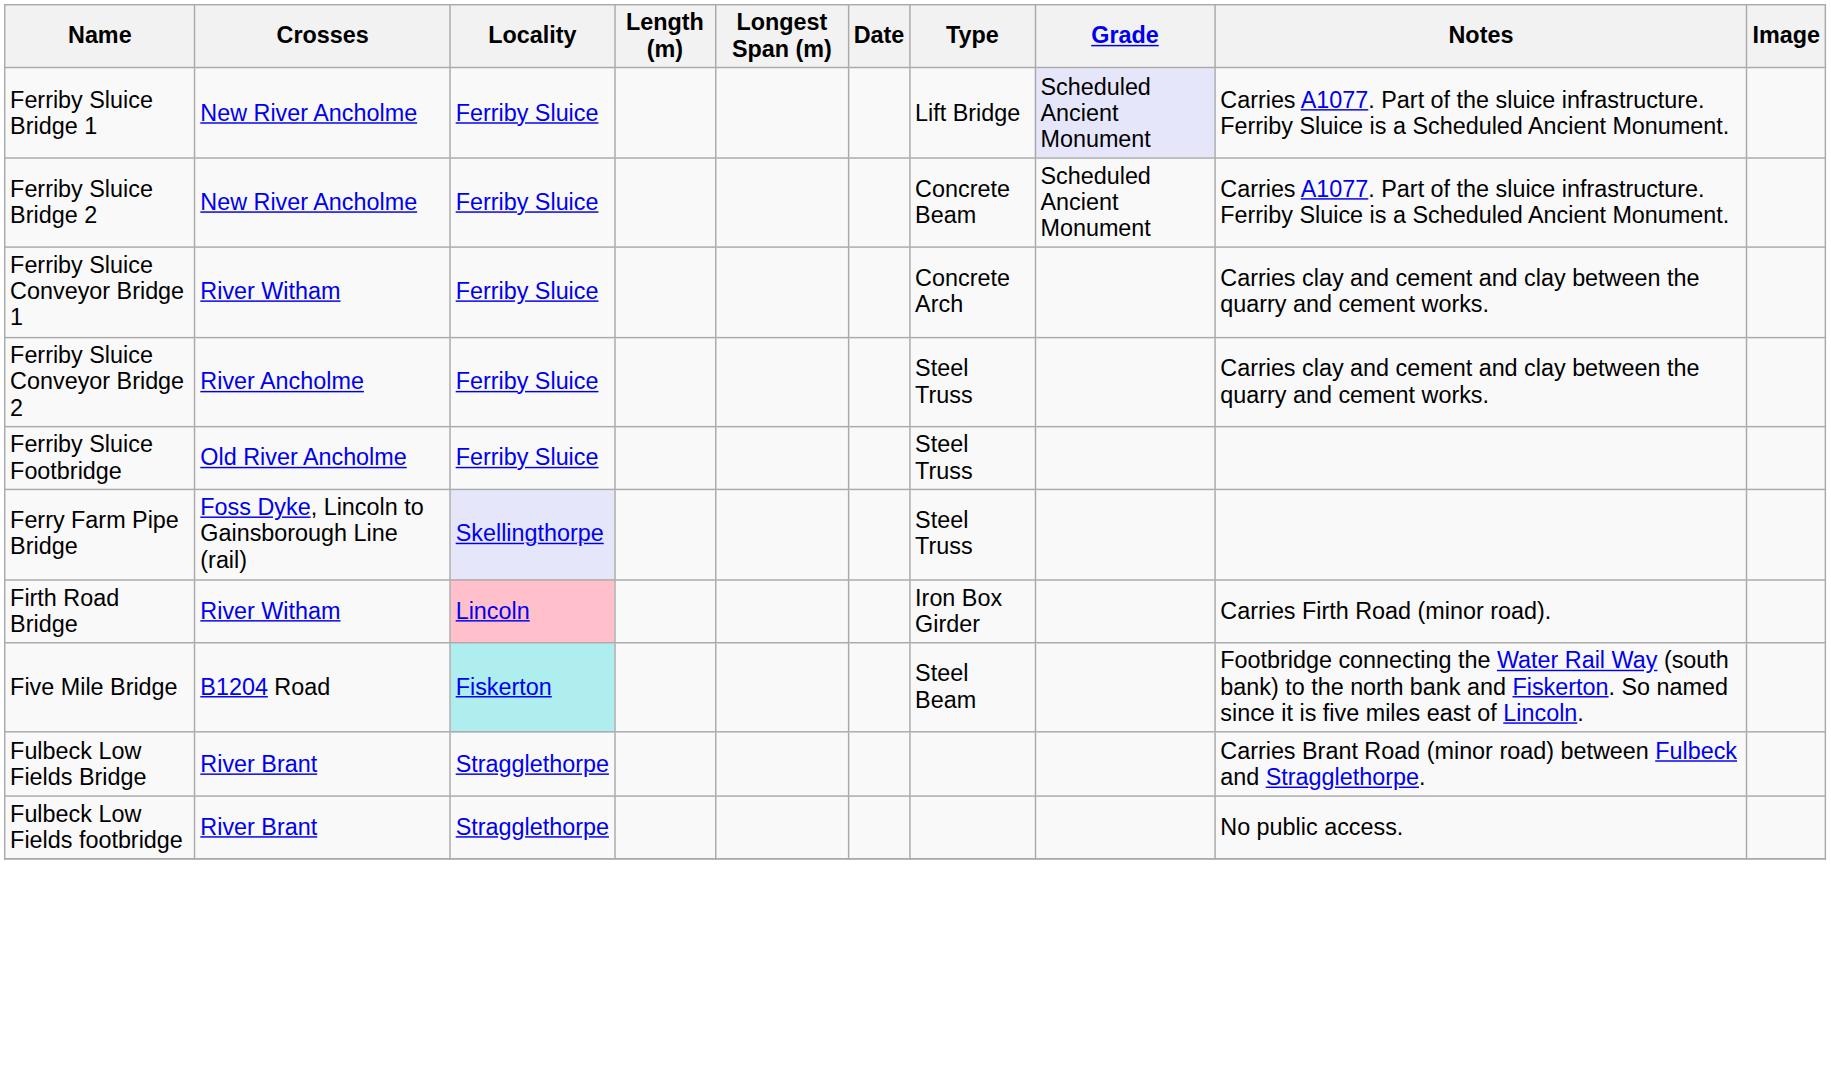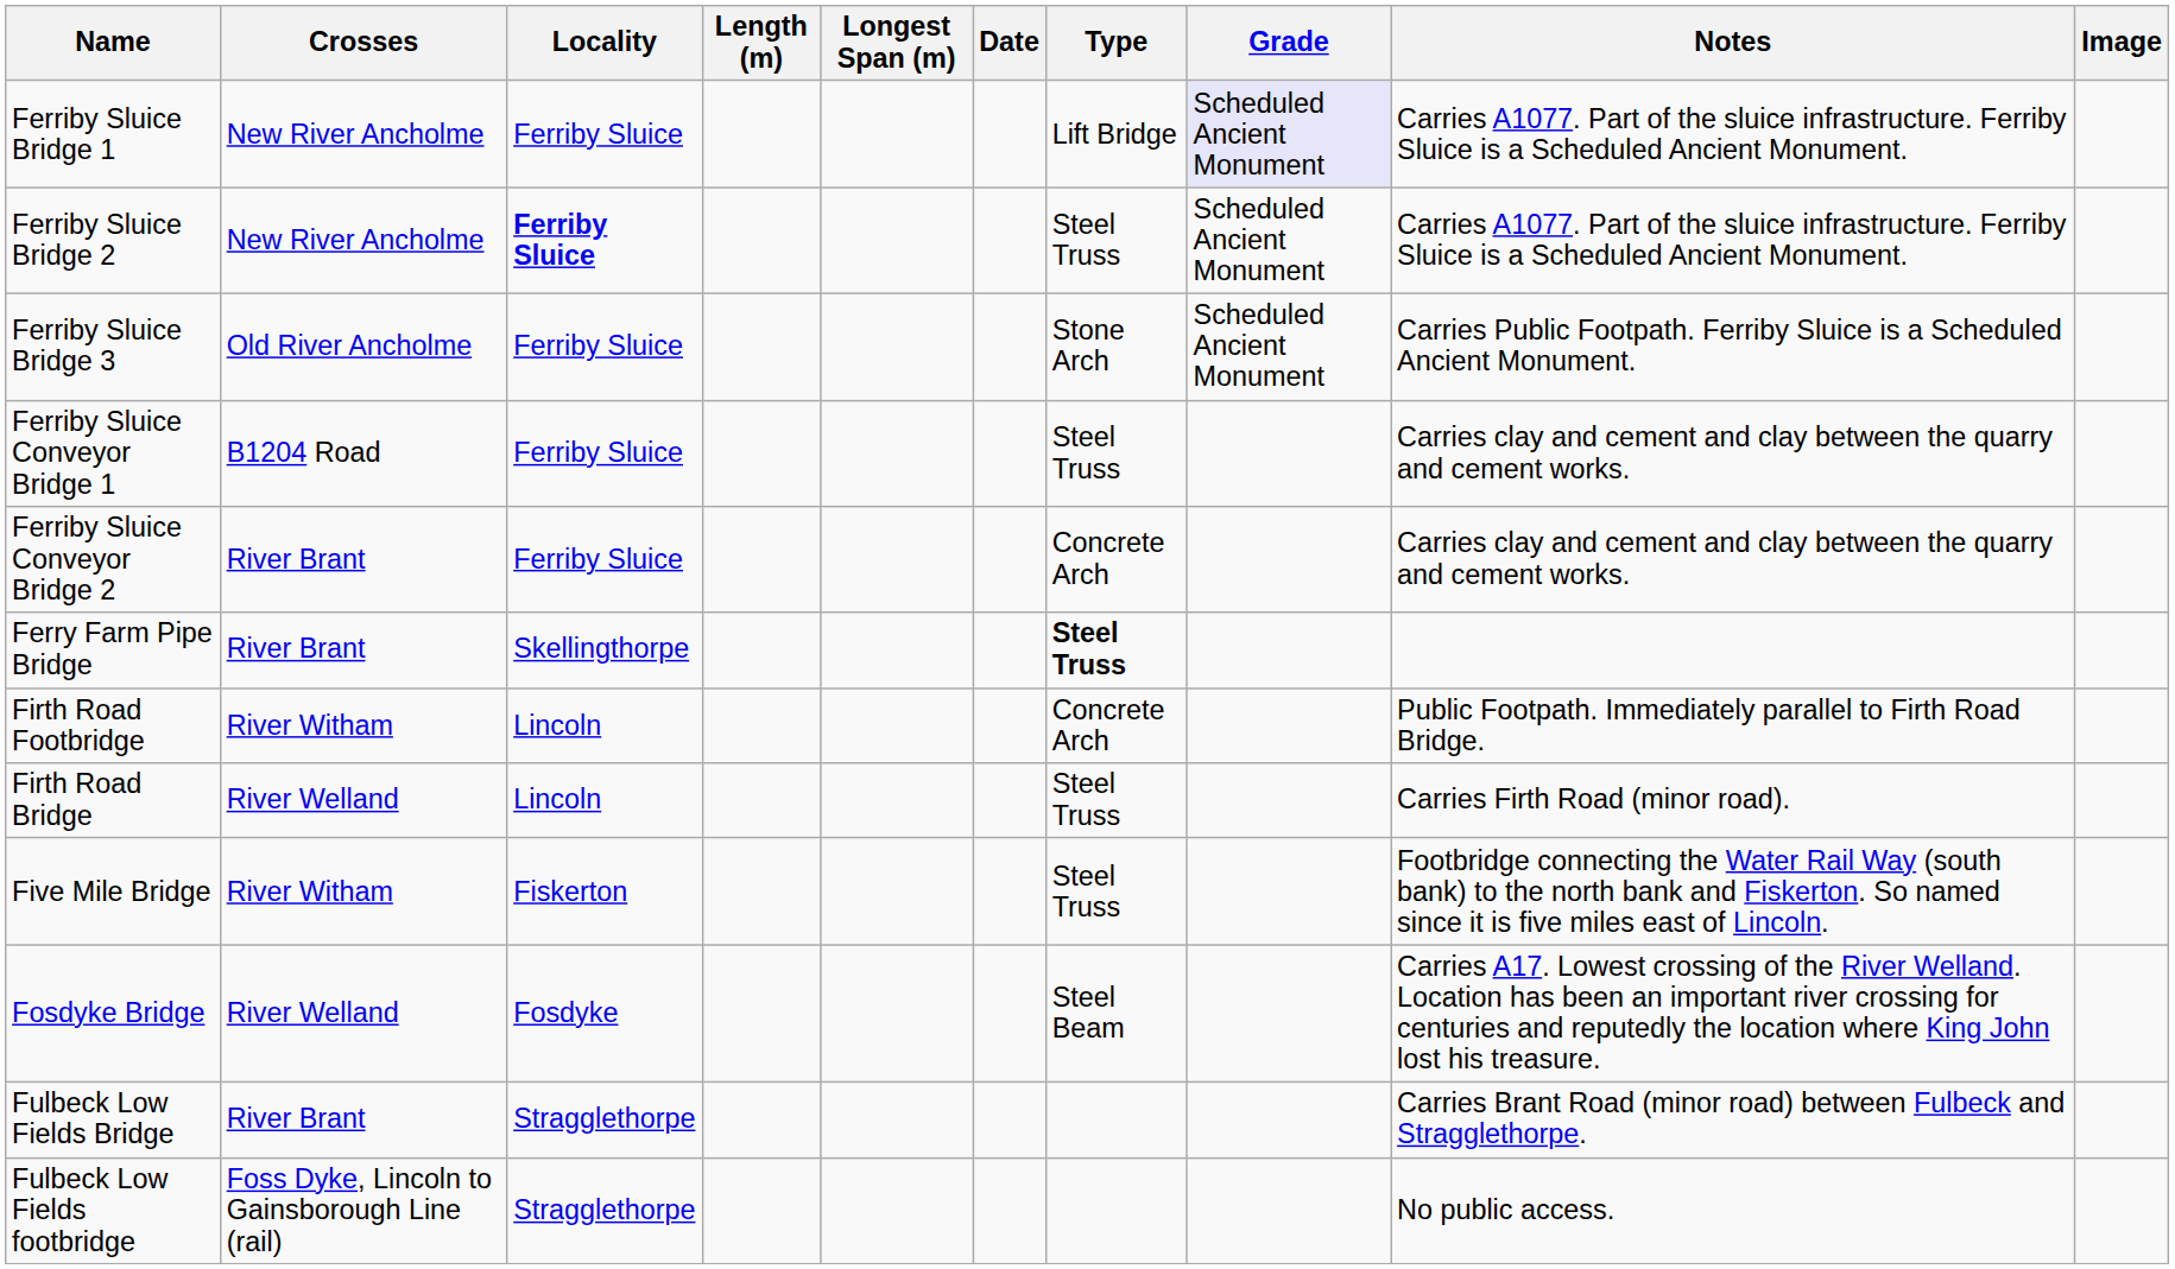 <table class="wikitable sortable">
 <tr>
 <th>Name</th>
 <th>Crosses</th>
 <th>Locality</th>
 <th>Length (m)</th>
 <th>Longest Span (m)</th>
 <th>Date</th>
 <th>Type</th>
 <th><a href='#'>Grade</a></th>
 <th class="unsortable">Notes</th>
 <th class="unsortable">Image</th>
 </tr>
 <tr>
 <td>Ferriby Sluice Bridge 1</td>
 <td><a href='#'>New River Ancholme</a></td>
 <td><a href='#'>Ferriby Sluice</a></td>
 <td></td>
 <td></td>
 <td></td>
 <td>Lift Bridge</td>
 <td style="background: lavender;">Scheduled Ancient Monument</td>
 <td>Carries <a href='#'>A1077</a>. Part of the sluice infrastructure. Ferriby Sluice is a Scheduled Ancient Monument.</td>
 <td></td>
 </tr>
 <tr>
 <td>Ferriby Sluice Bridge 2</td>
 <td><a href='#'>New River Ancholme</a></td>
-<td><a href='#'>Ferriby Sluice</a></td>
+<td><strong><a href='#'>Ferriby Sluice</a></strong></td>
 <td></td>
 <td></td>
 <td></td>
-<td>Concrete Beam</td>
+<td>Steel Truss</td>
 <td>Scheduled Ancient Monument</td>
 <td>Carries <a href='#'>A1077</a>. Part of the sluice infrastructure. Ferriby Sluice is a Scheduled Ancient Monument.</td>
 <td></td>
 </tr>
 <tr>
+<td>Ferriby Sluice Bridge 3</td>
+<td><a href='#'>Old River Ancholme</a></td>
+<td><a href='#'>Ferriby Sluice</a></td>
+<td></td>
+<td></td>
+<td></td>
+<td>Stone Arch</td>
+<td>Scheduled Ancient Monument</td>
+<td>Carries Public Footpath. Ferriby Sluice is a Scheduled Ancient Monument.</td>
+<td></td>
+</tr>
+<tr>
 <td>Ferriby Sluice Conveyor Bridge 1</td>
-<td><a href='#'>River Witham</a></td>
+<td><a href='#'>B1204</a> Road</td>
+<td><a href='#'>Ferriby Sluice</a></td>
+<td></td>
+<td></td>
+<td></td>
+<td>Steel Truss</td>
+<td></td>
+<td>Carries clay and cement and clay between the quarry and cement works.</td>
+<td></td>
+</tr>
+<tr>
+<td>Ferriby Sluice Conveyor Bridge 2</td>
+<td><a href='#'>River Brant</a></td>
 <td><a href='#'>Ferriby Sluice</a></td>
 <td></td>
 <td></td>
 <td></td>
 <td>Concrete Arch</td>
 <td></td>
 <td>Carries clay and cement and clay between the quarry and cement works.</td>
 <td></td>
 </tr>
 <tr>
-<td>Ferriby Sluice Conveyor Bridge 2</td>
-<td><a href='#'>River Ancholme</a></td>
-<td><a href='#'>Ferriby Sluice</a></td>
+<td>Ferry Farm Pipe Bridge</td>
+<td><a href='#'>River Brant</a></td>
+<td><a href='#'>Skellingthorpe</a></td>
 <td></td>
 <td></td>
 <td></td>
-<td>Steel Truss</td>
-<td></td>
-<td>Carries clay and cement and clay between the quarry and cement works.</td>
-<td></td>
-</tr>
-<tr>
-<td>Ferriby Sluice Footbridge</td>
-<td><a href='#'>Old River Ancholme</a></td>
-<td><a href='#'>Ferriby Sluice</a></td>
-<td></td>
-<td></td>
-<td></td>
-<td>Steel Truss</td>
+<td><strong>Steel Truss</strong></td>
 <td></td>
 <td></td>
 <td></td>
 </tr>
 <tr>
-<td>Ferry Farm Pipe Bridge</td>
-<td><a href='#'>Foss Dyke</a>, Lincoln to Gainsborough Line (rail)</td>
-<td style="background: lavender;"><a href='#'>Skellingthorpe</a></td>
+<td>Firth Road Footbridge</td>
+<td><a href='#'>River Witham</a></td>
+<td><a href='#'>Lincoln</a></td>
+<td></td>
+<td></td>
+<td></td>
+<td>Concrete Arch</td>
+<td></td>
+<td>Public Footpath. Immediately parallel to Firth Road Bridge.</td>
+<td></td>
+</tr>
+<tr>
+<td>Firth Road Bridge</td>
+<td><a href='#'>River Welland</a></td>
+<td><a href='#'>Lincoln</a></td>
 <td></td>
 <td></td>
 <td></td>
 <td>Steel Truss</td>
-<td></td>
-<td></td>
-<td></td>
-</tr>
-<tr>
-<td>Firth Road Bridge</td>
-<td><a href='#'>River Witham</a></td>
-<td style="background: pink;"><a href='#'>Lincoln</a></td>
-<td></td>
-<td></td>
-<td></td>
-<td>Iron Box Girder</td>
 <td></td>
 <td>Carries Firth Road (minor road).</td>
 <td></td>
 </tr>
 <tr>
 <td>Five Mile Bridge</td>
-<td><a href='#'>B1204</a> Road</td>
-<td style="background: paleturquoise;"><a href='#'>Fiskerton</a></td>
+<td><a href='#'>River Witham</a></td>
+<td><a href='#'>Fiskerton</a></td>
+<td></td>
+<td></td>
+<td></td>
+<td>Steel Truss</td>
+<td></td>
+<td>Footbridge connecting the <a href='#'>Water Rail Way</a> (south bank) to the north bank and <a href='#'>Fiskerton</a>. So named since it is five miles east of <a href='#'>Lincoln</a>.</td>
+<td></td>
+</tr>
+<tr>
+<td><a href='#'>Fosdyke Bridge</a></td>
+<td><a href='#'>River Welland</a></td>
+<td><a href='#'>Fosdyke</a></td>
 <td></td>
 <td></td>
 <td></td>
 <td>Steel Beam</td>
 <td></td>
-<td>Footbridge connecting the <a href='#'>Water Rail Way</a> (south bank) to the north bank and <a href='#'>Fiskerton</a>. So named since it is five miles east of <a href='#'>Lincoln</a>.</td>
+<td>Carries <a href='#'>A17</a>. Lowest crossing of the <a href='#'>River Welland</a>. Location has been an important river crossing for centuries and reputedly the location where <a href='#'>King John</a> lost his treasure.</td>
 <td></td>
 </tr>
 <tr>
 <td>Fulbeck Low Fields Bridge</td>
 <td><a href='#'>River Brant</a></td>
 <td><a href='#'>Stragglethorpe</a></td>
 <td></td>
 <td></td>
 <td></td>
 <td></td>
 <td></td>
 <td>Carries Brant Road (minor road) between <a href='#'>Fulbeck</a> and <a href='#'>Stragglethorpe</a>.</td>
 <td></td>
 </tr>
 <tr>
 <td>Fulbeck Low Fields footbridge</td>
-<td><a href='#'>River Brant</a></td>
+<td><a href='#'>Foss Dyke</a>, Lincoln to Gainsborough Line (rail)</td>
 <td><a href='#'>Stragglethorpe</a></td>
 <td></td>
 <td></td>
 <td></td>
 <td></td>
 <td></td>
 <td>No public access.</td>
 <td></td>
 </tr>
 <tr>
 </tr>
 </table>
